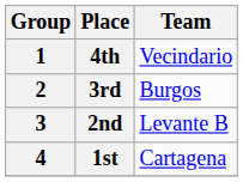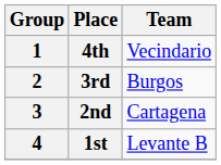 <table class="wikitable">
 <tr>
 <th>Group</th>
 <th>Place</th>
 <th>Team</th>
 </tr>
 <tr>
 <th>1</th>
 <th>4th</th>
 <td><a href='#'>Vecindario</a></td>
 </tr>
 <tr>
 <th>2</th>
 <th>3rd</th>
 <td><a href='#'>Burgos</a></td>
 </tr>
 <tr>
 <th>3</th>
 <th>2nd</th>
-<td><a href='#'>Levante B</a></td>
+<td><a href='#'>Cartagena</a></td>
 </tr>
 <tr>
 <th>4</th>
 <th>1st</th>
-<td><a href='#'>Cartagena</a></td>
+<td><a href='#'>Levante B</a></td>
 </tr>
 <tr>
 </tr>
 </table>
